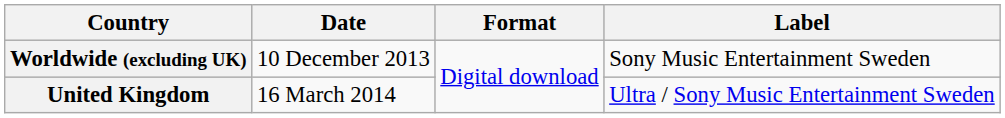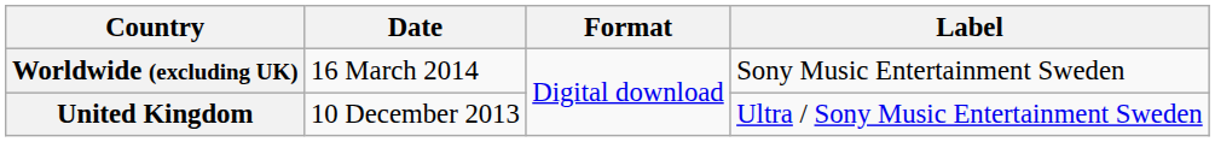 <table class="wikitable plainrowheaders">
 <tr>
 <th>Country</th>
 <th>Date</th>
 <th>Format</th>
 <th>Label</th>
 </tr>
 <tr>
 <th scope="row">Worldwide <small> (excluding UK) </small></th>
-<td>10 December 2013</td>
+<td>16 March 2014</td>
 <td rowspan="2"><a href='#'>Digital download</a></td>
 <td>Sony Music Entertainment Sweden</td>
 </tr>
 <tr>
 <th scope="row">United Kingdom</th>
-<td>16 March 2014</td>
+<td>10 December 2013</td>
 <td><a href='#'>Ultra</a> / <a href='#'>Sony Music Entertainment Sweden</a></td>
 </tr>
 </table>
